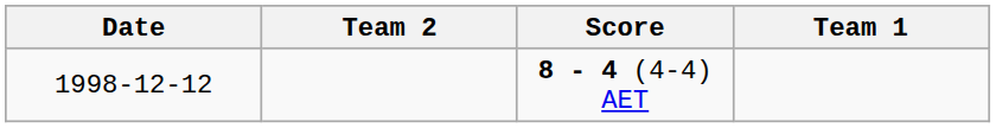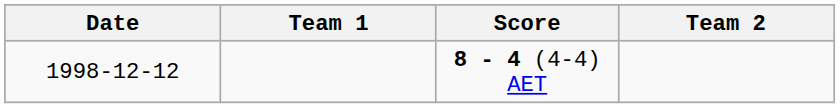 <table class="wikitable">
 <tr>
 <th width="120">Date</th>
+<th width="120">Team 1</th>
+<th width="100">Score</th>
 <th width="120">Team 2</th>
-<th width="100">Score</th>
-<th width="120">Team 1</th>
 </tr>
 <tr>
 <td align="center">1998-12-12</td>
 <td align="left"></td>
 <td align="center"><strong>8 - 4</strong> (4-4) <a href='#'>AET</a></td>
 <td align="left"></td>
 </tr>
 </table>
